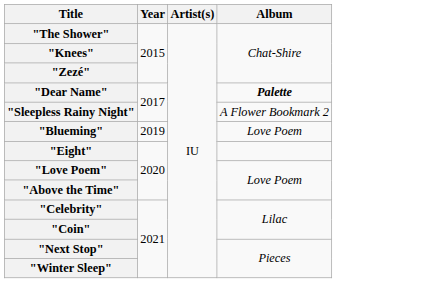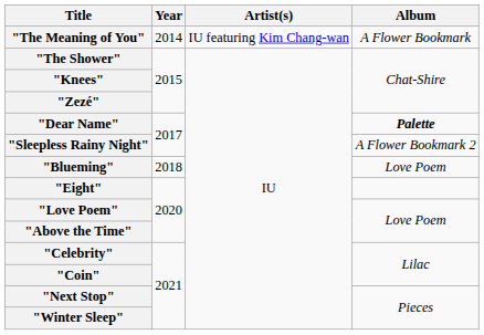 <table class="wikitable plainrowheaders" style="text-align:center;">
 <tr>
 <th scope="col" align="center">Title</th>
 <th scope="col" align="center">Year</th>
 <th scope="col" align="center">Artist(s)</th>
 <th scope="col" align="center">Album</th>
+</tr>
+<tr>
+<th scope="row">"The Meaning of You"</th>
+<td>2014</td>
+<td>IU featuring <a href='#'>Kim Chang-wan</a></td>
+<td><em>A Flower Bookmark</em></td>
 </tr>
 <tr>
 <th scope="row">"The Shower"</th>
 <td rowspan="3">2015</td>
 <td rowspan="13">IU</td>
 <td rowspan="3"><em>Chat-Shire</em></td>
 </tr>
 <tr>
 <th scope="row">"Knees"</th>
 </tr>
 <tr>
 <th scope="row">"Zezé"</th>
 </tr>
 <tr>
 <th scope="row">"Dear Name"</th>
 <td rowspan="2">2017</td>
 <td><strong><em>Palette</em></strong></td>
 </tr>
 <tr>
 <th scope="row">"Sleepless Rainy Night"</th>
 <td><em>A Flower Bookmark 2</em></td>
 </tr>
 <tr>
 <th scope="row">"Blueming"</th>
-<td rowspan="1">2019</td>
+<td rowspan="1">2018</td>
 <td><em>Love Poem</em></td>
 </tr>
 <tr>
 <th scope="row">"Eight"</th>
 <td rowspan="3">2020</td>
 <td></td>
 </tr>
 <tr>
 <th scope="row">"Love Poem"</th>
 <td rowspan="2"><em>Love Poem</em></td>
 </tr>
 <tr>
 <th scope="row">"Above the Time"</th>
 </tr>
 <tr>
 <th scope="row">"Celebrity"</th>
 <td rowspan="4">2021</td>
 <td rowspan="2"><em>Lilac</em></td>
 </tr>
 <tr>
 <th scope="row">"Coin"</th>
 </tr>
 <tr>
 <th scope="row">"Next Stop"</th>
 <td rowspan="2"><em>Pieces</em></td>
 </tr>
 <tr>
 <th scope="row">"Winter Sleep"</th>
 </tr>
 </table>
